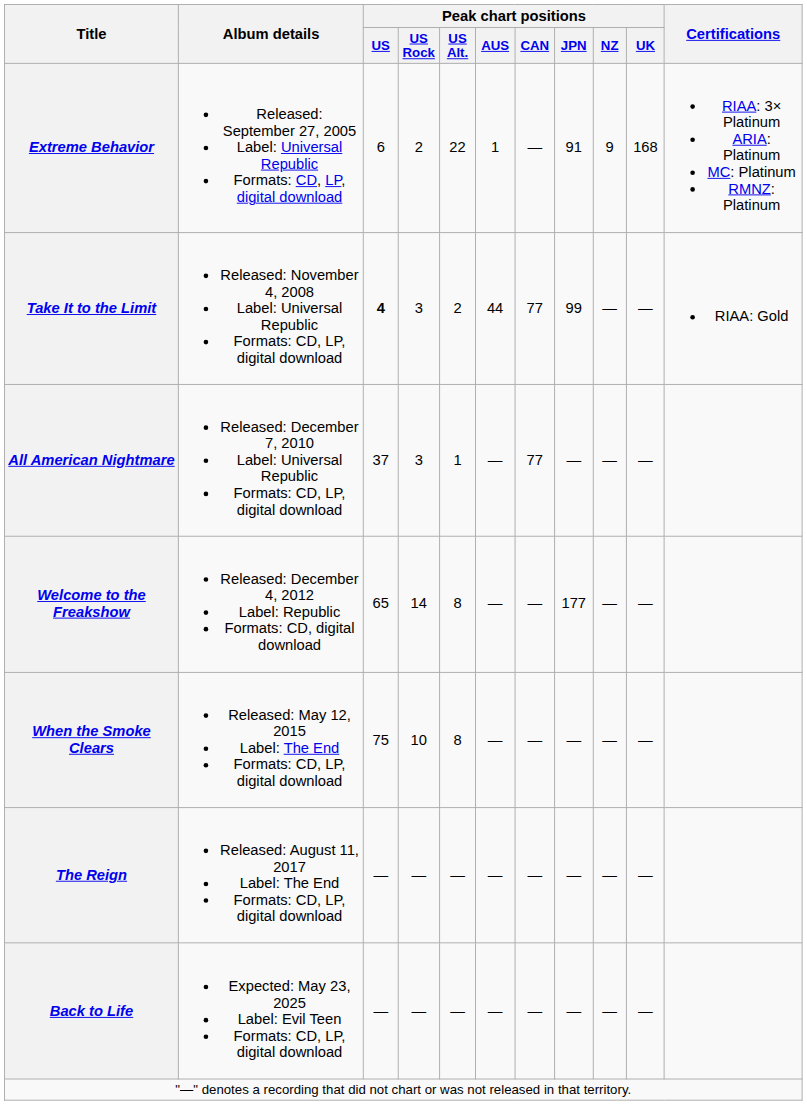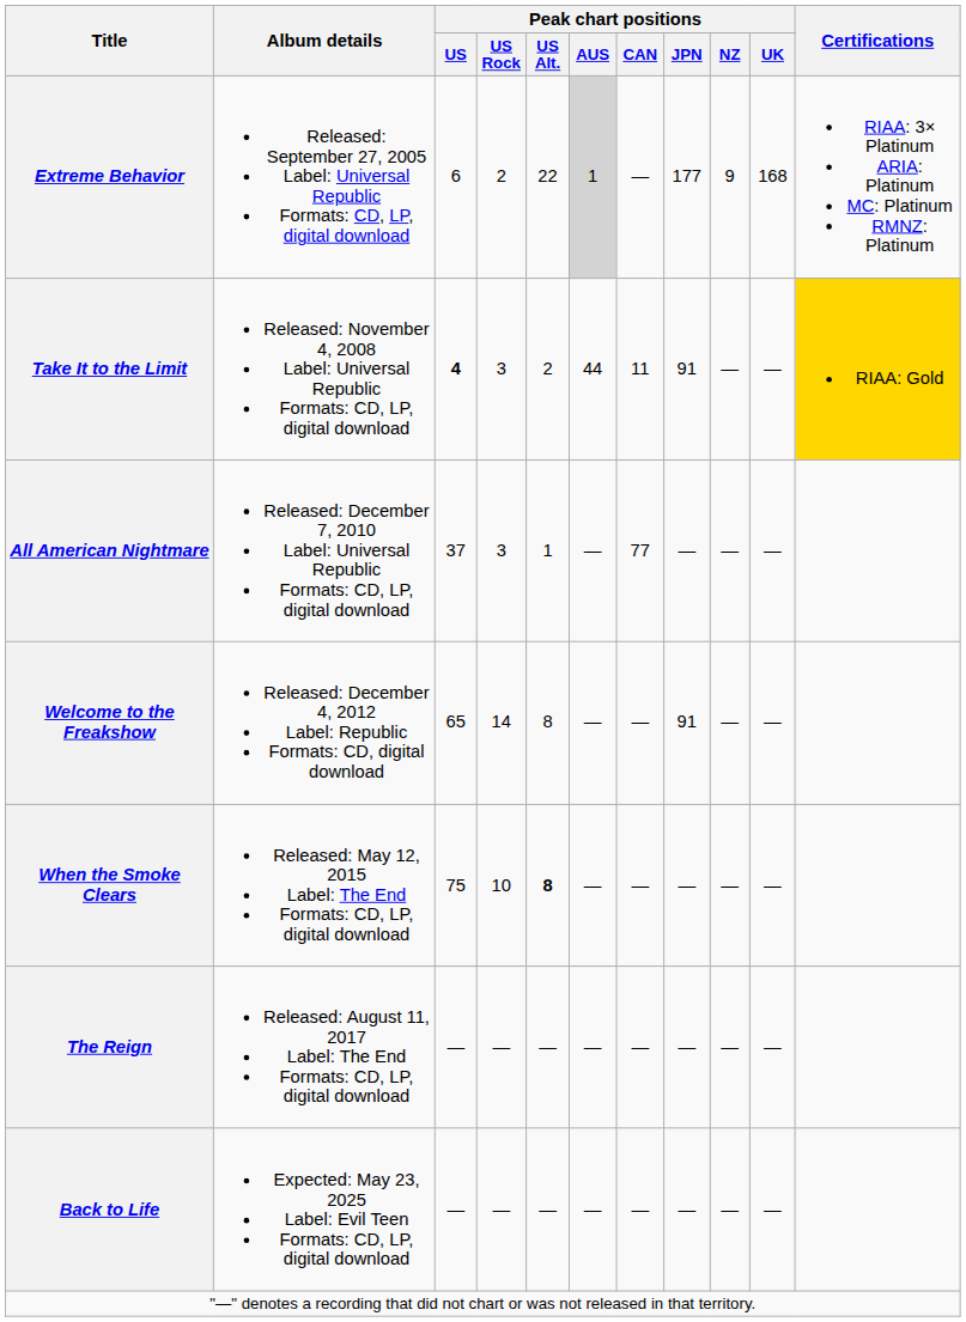 <table class="wikitable plainrowheaders" style="text-align:center;">
 <tr>
 <th scope="col" rowspan="2" style="width:19em;">Title</th>
 <th scope="col" rowspan="2" style="width:18em;">Album details</th>
 <th scope="col" colspan="8">Peak chart positions</th>
 <th scope="col" rowspan="2" style="width:12em;"><a href='#'>Certifications</a></th>
 </tr>
 <tr>
 <th scope="col" style="width:3em;font-size:90%;"><a href='#'>US</a><br></th>
 <th scope="col" style="width:3em;font-size:90%;"><a href='#'>US<br>Rock</a><br></th>
 <th scope="col" style="width:3em;font-size:90%;"><a href='#'>US<br>Alt.</a><br></th>
 <th scope="col" style="width:3em;font-size:90%;"><a href='#'>AUS</a><br></th>
 <th scope="col" style="width:3em;font-size:90%;"><a href='#'>CAN</a><br></th>
 <th scope="col" style="width:3em;font-size:90%;"><a href='#'>JPN</a><br></th>
 <th scope="col" style="width:3em;font-size:90%;"><a href='#'>NZ</a><br></th>
 <th scope="col" style="width:3em;font-size:90%;"><a href='#'>UK</a><br></th>
 </tr>
 <tr>
 <th scope="row"><em><a href='#'>Extreme Behavior</a></em></th>
 <td><br><ul><li>Released: September 27, 2005</li><li>Label: <a href='#'>Universal Republic</a></li><li>Formats: <a href='#'>CD</a>, <a href='#'>LP</a>, <a href='#'>digital download</a></li></ul></td>
 <td>6</td>
 <td>2</td>
 <td>22</td>
-<td>1</td>
+<td style="background: lightgrey;">1</td>
 <td>—</td>
-<td>91</td>
+<td>177</td>
 <td>9</td>
 <td>168</td>
 <td><br><ul><li><a href='#'>RIAA</a>: 3× Platinum</li><li><a href='#'>ARIA</a>: Platinum</li><li><a href='#'>MC</a>: Platinum</li><li><a href='#'>RMNZ</a>: Platinum</li></ul></td>
 </tr>
 <tr>
 <th scope="row"><em><a href='#'>Take It to the Limit</a></em></th>
 <td><br><ul><li>Released: November 4, 2008</li><li>Label: Universal Republic</li><li>Formats: CD, LP, digital download</li></ul></td>
 <td><strong>4</strong></td>
 <td>3</td>
 <td>2</td>
 <td>44</td>
-<td>77</td>
-<td>99</td>
+<td>11</td>
+<td>91</td>
 <td>—</td>
 <td>—</td>
-<td><br><ul><li>RIAA: Gold</li></ul></td>
+<td style="background: gold;"><br><ul><li>RIAA: Gold</li></ul></td>
 </tr>
 <tr>
 <th scope="row"><em><a href='#'>All American Nightmare</a></em></th>
 <td><br><ul><li>Released: December 7, 2010</li><li>Label: Universal Republic</li><li>Formats: CD, LP, digital download</li></ul></td>
 <td>37</td>
 <td>3</td>
 <td>1</td>
 <td>—</td>
 <td>77</td>
 <td>—</td>
 <td>—</td>
 <td>—</td>
 <td></td>
 </tr>
 <tr>
 <th scope="row"><em><a href='#'>Welcome to the Freakshow</a></em></th>
 <td><br><ul><li>Released: December 4, 2012</li><li>Label: Republic</li><li>Formats: CD, digital download</li></ul></td>
 <td>65</td>
 <td>14</td>
 <td>8</td>
 <td>—</td>
 <td>—</td>
-<td>177</td>
+<td>91</td>
 <td>—</td>
 <td>—</td>
 <td></td>
 </tr>
 <tr>
 <th scope="row"><em><a href='#'>When the Smoke Clears</a></em></th>
 <td><br><ul><li>Released: May 12, 2015</li><li>Label: <a href='#'>The End</a></li><li>Formats: CD, LP, digital download</li></ul></td>
 <td>75</td>
 <td>10</td>
-<td>8</td>
+<td><strong>8</strong></td>
 <td>—</td>
 <td>—</td>
 <td>—</td>
 <td>—</td>
 <td>—</td>
 <td></td>
 </tr>
 <tr>
 <th scope="row"><em><a href='#'>The Reign</a></em></th>
 <td><br><ul><li>Released: August 11, 2017</li><li>Label: The End</li><li>Formats: CD, LP, digital download</li></ul></td>
 <td>—</td>
 <td>—</td>
 <td>—</td>
 <td>—</td>
 <td>—</td>
 <td>—</td>
 <td>—</td>
 <td>—</td>
 <td></td>
 </tr>
 <tr>
 <th scope="row"><em><a href='#'>Back to Life</a></em></th>
 <td><br><ul><li>Expected: May 23, 2025</li><li>Label: Evil Teen</li><li>Formats: CD, LP, digital download</li></ul></td>
 <td>—</td>
 <td>—</td>
 <td>—</td>
 <td>—</td>
 <td>—</td>
 <td>—</td>
 <td>—</td>
 <td>—</td>
 <td></td>
 </tr>
 <tr>
 <td colspan="11" style="font-size:90%">"—" denotes a recording that did not chart or was not released in that territory.</td>
 </tr>
 </table>
